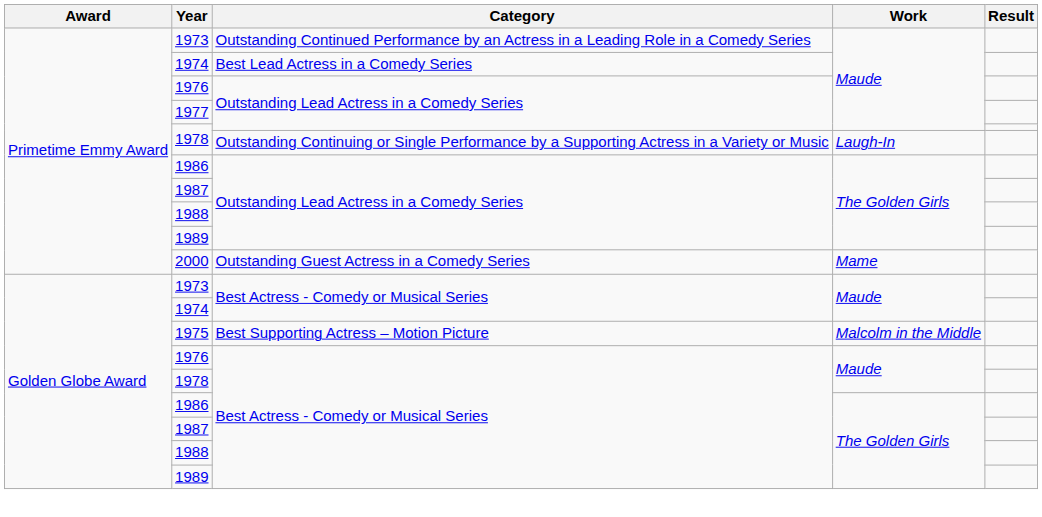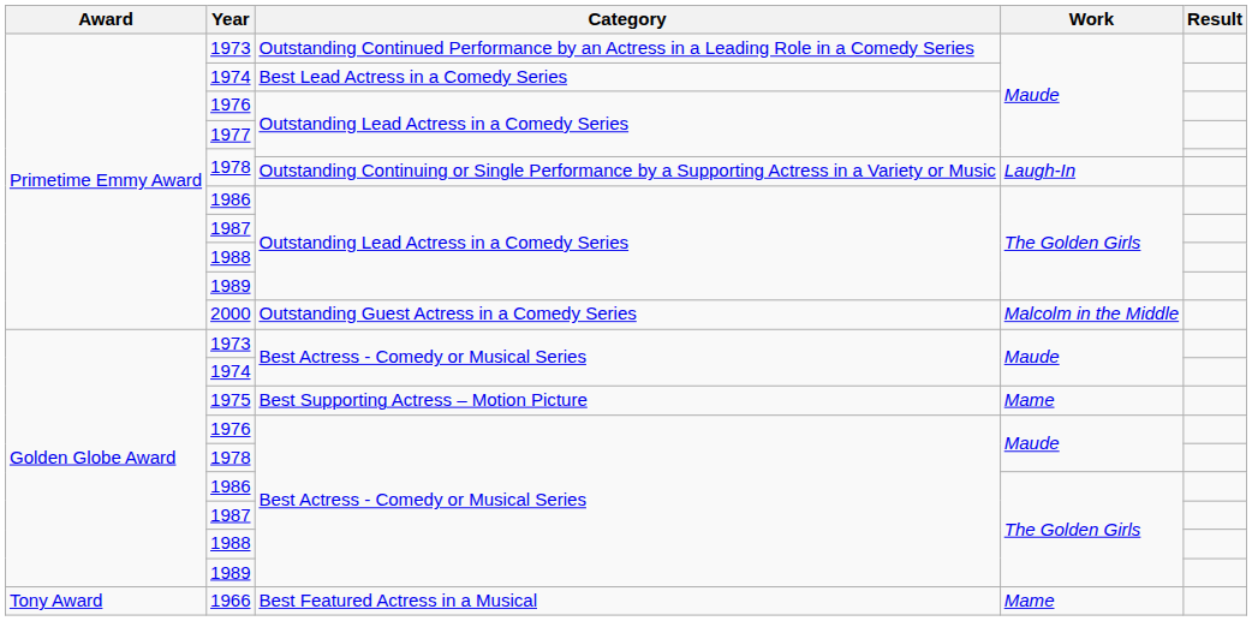 <table class="wikitable unsortable">
 <tr align="center">
 <th>Award</th>
 <th>Year</th>
 <th>Category</th>
 <th>Work</th>
 <th>Result</th>
 </tr>
 <tr>
 <td rowspan=11><a href='#'>Primetime Emmy Award</a></td>
 <td><a href='#'>1973</a></td>
 <td><a href='#'>Outstanding Continued Performance by an Actress in a Leading Role in a Comedy Series</a></td>
 <td rowspan=5><em><a href='#'>Maude</a></em></td>
 <td></td>
 </tr>
 <tr>
 <td><a href='#'>1974</a></td>
 <td><a href='#'>Best Lead Actress in a Comedy Series</a></td>
 <td></td>
 </tr>
 <tr>
 <td><a href='#'>1976</a></td>
 <td rowspan=3><a href='#'>Outstanding Lead Actress in a Comedy Series</a></td>
 <td></td>
 </tr>
 <tr>
 <td><a href='#'>1977</a></td>
 <td></td>
 </tr>
 <tr>
 <td rowspan=2><a href='#'>1978</a></td>
 <td></td>
 </tr>
 <tr>
 <td><a href='#'>Outstanding Continuing or Single Performance by a Supporting Actress in a Variety or Music</a></td>
 <td><em><a href='#'>Laugh-In</a></em></td>
 <td></td>
 </tr>
 <tr>
 <td><a href='#'>1986</a></td>
 <td rowspan=4><a href='#'>Outstanding Lead Actress in a Comedy Series</a></td>
 <td rowspan=4><em><a href='#'>The Golden Girls</a></em></td>
 <td></td>
 </tr>
 <tr>
 <td><a href='#'>1987</a></td>
 <td></td>
 </tr>
 <tr>
 <td><a href='#'>1988</a></td>
 <td></td>
 </tr>
 <tr>
 <td><a href='#'>1989</a></td>
 <td></td>
 </tr>
 <tr>
 <td><a href='#'>2000</a></td>
 <td><a href='#'>Outstanding Guest Actress in a Comedy Series</a></td>
-<td><em><a href='#'>Mame</a></em></td>
+<td><em><a href='#'>Malcolm in the Middle</a></em></td>
 <td></td>
 </tr>
 <tr>
 <td rowspan=9><a href='#'>Golden Globe Award</a></td>
 <td><a href='#'>1973</a></td>
 <td rowspan=2><a href='#'>Best Actress - Comedy or Musical Series</a></td>
 <td rowspan=2><em><a href='#'>Maude</a></em></td>
 <td></td>
 </tr>
 <tr>
 <td><a href='#'>1974</a></td>
 <td></td>
 </tr>
 <tr>
 <td><a href='#'>1975</a></td>
 <td><a href='#'>Best Supporting Actress – Motion Picture</a></td>
-<td><em><a href='#'>Malcolm in the Middle</a></em></td>
+<td><em><a href='#'>Mame</a></em></td>
 <td></td>
 </tr>
 <tr>
 <td><a href='#'>1976</a></td>
 <td rowspan=6><a href='#'>Best Actress - Comedy or Musical Series</a></td>
 <td rowspan=2><em><a href='#'>Maude</a></em></td>
 <td></td>
 </tr>
 <tr>
 <td><a href='#'>1978</a></td>
 <td></td>
 </tr>
 <tr>
 <td><a href='#'>1986</a></td>
 <td rowspan=4><em><a href='#'>The Golden Girls</a></em></td>
 <td></td>
 </tr>
 <tr>
 <td><a href='#'>1987</a></td>
 <td></td>
 </tr>
 <tr>
 <td><a href='#'>1988</a></td>
 <td></td>
 </tr>
 <tr>
 <td><a href='#'>1989</a></td>
 <td></td>
 </tr>
+<tr>
+<td><a href='#'>Tony Award</a></td>
+<td><a href='#'>1966</a></td>
+<td><a href='#'>Best Featured Actress in a Musical</a></td>
+<td><em><a href='#'>Mame</a></em></td>
+<td></td>
+</tr>
 </table>
